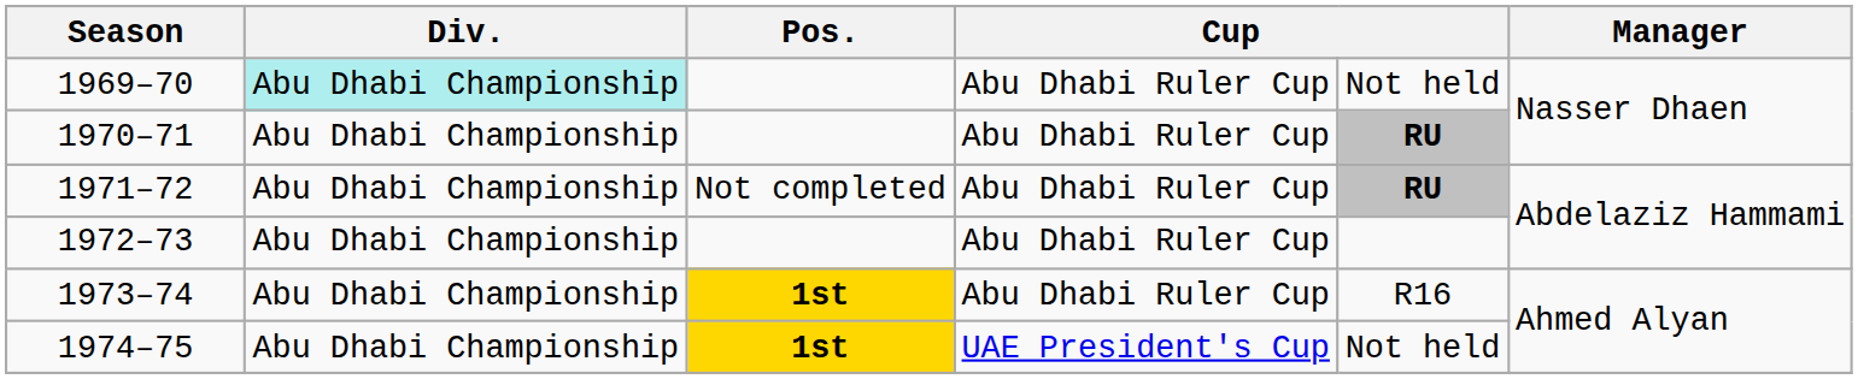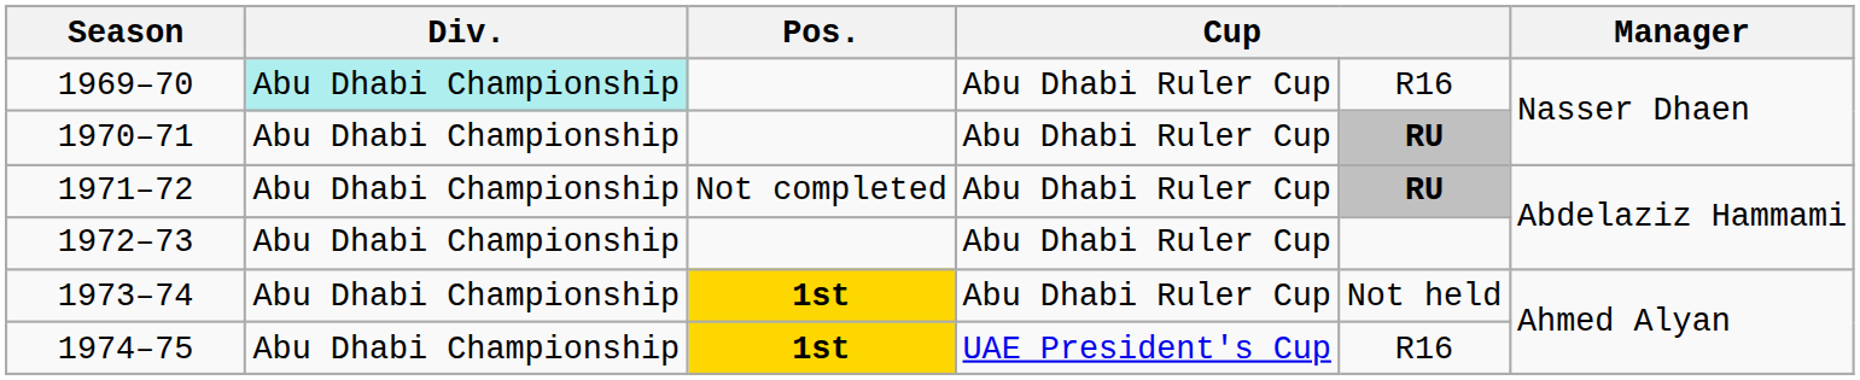 <table class="wikitable" style="text-align:center">
 <tr>
 <th width=90px>Season</th>
 <th>Div.</th>
 <th>Pos.</th>
 <th colspan="2">Cup</th>
 <th>Manager</th>
 </tr>
 <tr>
 <td>1969–70</td>
 <td style="background: paleturquoise;">Abu Dhabi Championship</td>
 <td></td>
 <td>Abu Dhabi Ruler Cup</td>
-<td>Not held</td>
+<td>R16</td>
 <td rowspan="2" style="text-align:left;"> Nasser Dhaen</td>
 </tr>
 <tr>
 <td>1970–71</td>
 <td>Abu Dhabi Championship</td>
 <td></td>
 <td>Abu Dhabi Ruler Cup</td>
 <td bgcolor=silver><strong>RU</strong></td>
 </tr>
 <tr>
 <td>1971–72</td>
 <td>Abu Dhabi Championship</td>
 <td>Not completed</td>
 <td>Abu Dhabi Ruler Cup</td>
 <td bgcolor=silver><strong>RU</strong></td>
 <td rowspan="2" style="text-align:left;"> Abdelaziz Hammami</td>
 </tr>
 <tr>
 <td>1972–73</td>
 <td>Abu Dhabi Championship</td>
 <td></td>
 <td>Abu Dhabi Ruler Cup</td>
 <td></td>
 </tr>
 <tr>
 <td>1973–74</td>
 <td>Abu Dhabi Championship</td>
 <td bgcolor=gold><strong>1st</strong></td>
 <td>Abu Dhabi Ruler Cup</td>
-<td>R16</td>
+<td>Not held</td>
 <td rowspan="2" style="text-align:left;"> Ahmed Alyan</td>
 </tr>
 <tr>
 <td>1974–75</td>
 <td>Abu Dhabi Championship</td>
 <td bgcolor=gold><strong>1st</strong></td>
 <td><a href='#'>UAE President's Cup</a></td>
-<td>Not held</td>
+<td>R16</td>
 </tr>
 </table>
